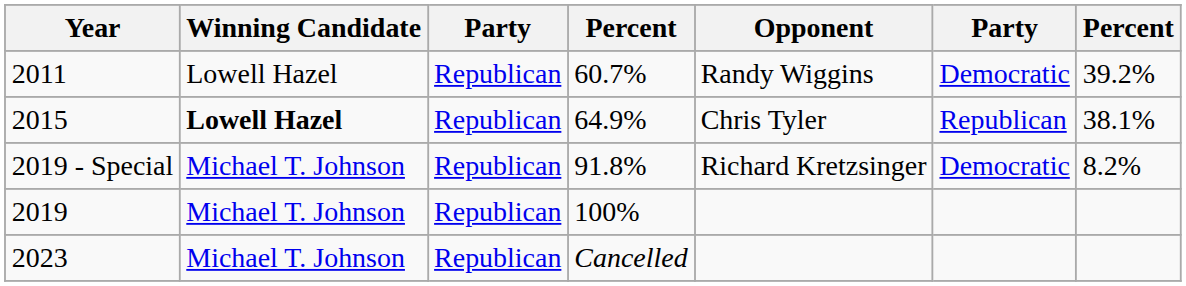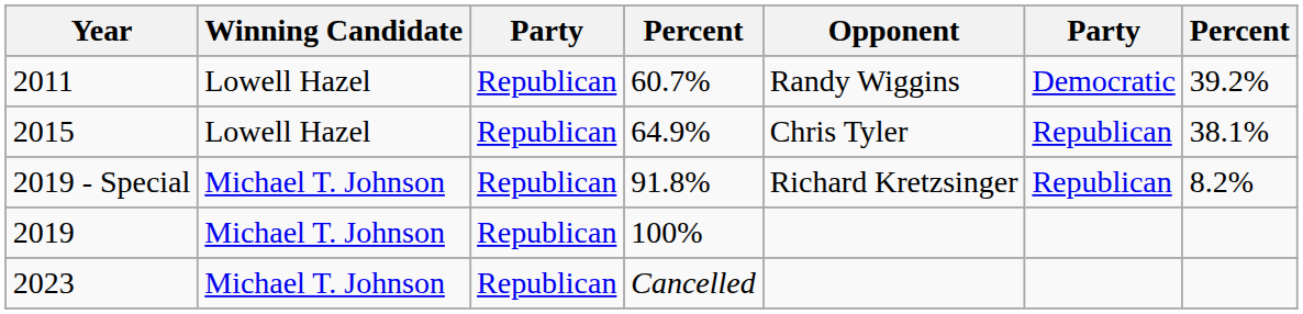 <table class="wikitable" style="margin:0.5em auto; font-size:95%;">
 <tr>
 <th>Year</th>
 <th>Winning Candidate</th>
 <th>Party</th>
 <th>Percent</th>
 <th>Opponent</th>
 <th>Party</th>
 <th>Percent</th>
 </tr>
 <tr>
 <td>2011</td>
 <td>Lowell Hazel</td>
 <td><a href='#'>Republican</a></td>
 <td>60.7%</td>
 <td>Randy Wiggins</td>
 <td><a href='#'>Democratic</a></td>
 <td>39.2%</td>
 </tr>
 <tr>
 <td>2015</td>
-<td><strong>Lowell Hazel</strong></td>
+<td>Lowell Hazel</td>
 <td><a href='#'>Republican</a></td>
 <td>64.9%</td>
 <td>Chris Tyler</td>
 <td><a href='#'>Republican</a></td>
 <td>38.1%</td>
 </tr>
 <tr>
 <td>2019 - Special</td>
 <td><a href='#'>Michael T. Johnson</a></td>
 <td><a href='#'>Republican</a></td>
 <td>91.8%</td>
 <td>Richard Kretzsinger</td>
-<td><a href='#'>Democratic</a></td>
+<td><a href='#'>Republican</a></td>
 <td>8.2%</td>
 </tr>
 <tr>
 <td>2019</td>
 <td><a href='#'>Michael T. Johnson</a></td>
 <td><a href='#'>Republican</a></td>
 <td>100%</td>
 <td></td>
 <td></td>
 <td></td>
 </tr>
 <tr>
 <td>2023</td>
 <td><a href='#'>Michael T. Johnson</a></td>
 <td><a href='#'>Republican</a></td>
 <td><em>Cancelled</em></td>
 <td></td>
 <td></td>
 <td></td>
 </tr>
 </table>
